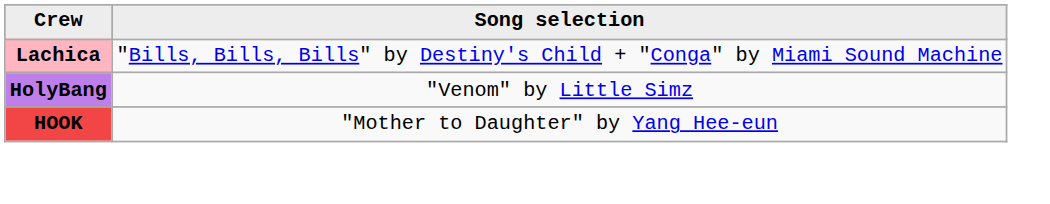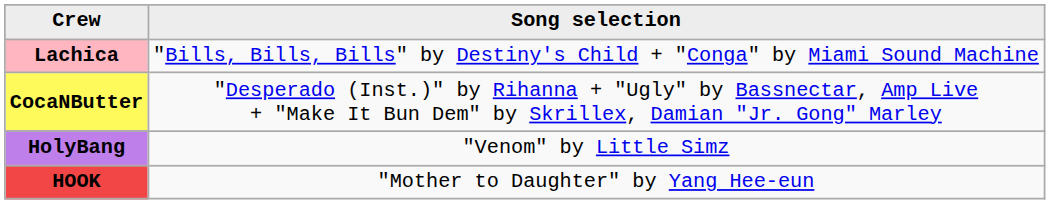 <table class="wikitable sortable" style="text-align:center; font-size:90%">
 <tr>
 <th style="background:#EDEDED">Crew</th>
 <th style="background:#EDEDED">Song selection</th>
 </tr>
 <tr>
 <td style="background:#FFB6C1"><strong>Lachica</strong></td>
 <td>"<a href='#'>Bills, Bills, Bills</a>" by <a href='#'>Destiny's Child</a> + "<a href='#'>Conga</a>" by <a href='#'>Miami Sound Machine</a></td>
 </tr>
 <tr>
+<td style="background:#FFFA5C"><strong>CocaNButter</strong></td>
+<td>"<a href='#'>Desperado</a> (Inst.)" by <a href='#'>Rihanna</a> + "Ugly" by <a href='#'>Bassnectar</a>, <a href='#'>Amp Live</a> <br> + "Make It Bun Dem" by <a href='#'>Skrillex</a>, <a href='#'>Damian "Jr. Gong" Marley</a></td>
+</tr>
+<tr>
 <td style="background:#BF7FEB"><strong>HolyBang</strong></td>
 <td>"Venom" by <a href='#'>Little Simz</a></td>
 </tr>
 <tr>
 <td style="background:#F24646"><strong>HOOK</strong></td>
 <td>"Mother to Daughter" by <a href='#'>Yang Hee-eun</a></td>
 </tr>
 </table>
